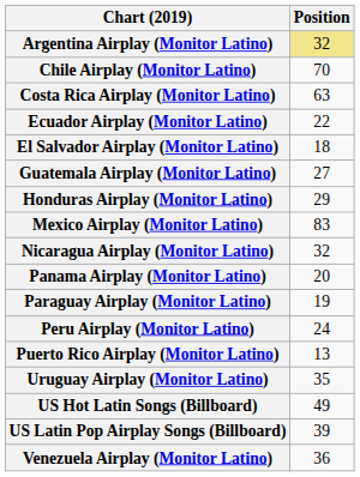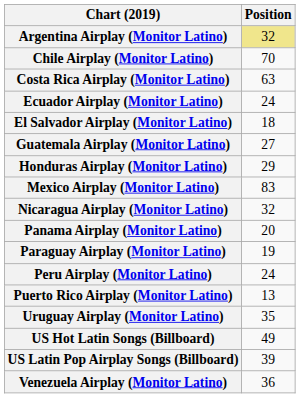 <table class="wikitable sortable plainrowheaders" style="text-align:center">
 <tr>
 <th scope="col">Chart (2019)</th>
 <th scope="col">Position</th>
 </tr>
 <tr>
 <th scope="row">Argentina Airplay (<a href='#'>Monitor Latino</a>)</th>
 <td style="background: khaki;">32</td>
 </tr>
 <tr>
 <th scope="row">Chile Airplay (<a href='#'>Monitor Latino</a>)</th>
 <td>70</td>
 </tr>
 <tr>
 <th scope="row">Costa Rica Airplay (<a href='#'>Monitor Latino</a>)</th>
 <td>63</td>
 </tr>
 <tr>
 <th scope="row">Ecuador Airplay (<a href='#'>Monitor Latino</a>)</th>
-<td>22</td>
+<td>24</td>
 </tr>
 <tr>
 <th scope="row">El Salvador Airplay (<a href='#'>Monitor Latino</a>)</th>
 <td>18</td>
 </tr>
 <tr>
 <th scope="row">Guatemala Airplay (<a href='#'>Monitor Latino</a>)</th>
 <td>27</td>
 </tr>
 <tr>
 <th scope="row">Honduras Airplay (<a href='#'>Monitor Latino</a>)</th>
 <td>29</td>
 </tr>
 <tr>
 <th scope="row">Mexico Airplay (<a href='#'>Monitor Latino</a>)</th>
 <td>83</td>
 </tr>
 <tr>
 <th scope="row">Nicaragua Airplay (<a href='#'>Monitor Latino</a>)</th>
 <td>32</td>
 </tr>
 <tr>
 <th scope="row">Panama Airplay (<a href='#'>Monitor Latino</a>)</th>
 <td>20</td>
 </tr>
 <tr>
 <th scope="row">Paraguay Airplay (<a href='#'>Monitor Latino</a>)</th>
 <td>19</td>
 </tr>
 <tr>
 <th scope="row">Peru Airplay (<a href='#'>Monitor Latino</a>)</th>
 <td>24</td>
 </tr>
 <tr>
 <th scope="row">Puerto Rico Airplay (<a href='#'>Monitor Latino</a>)</th>
 <td>13</td>
 </tr>
 <tr>
 <th scope="row">Uruguay Airplay (<a href='#'>Monitor Latino</a>)</th>
 <td>35</td>
 </tr>
 <tr>
 <th scope="row">US Hot Latin Songs (Billboard)</th>
 <td>49</td>
 </tr>
 <tr>
 <th scope="row">US Latin Pop Airplay Songs (Billboard)</th>
 <td>39</td>
 </tr>
 <tr>
 <th scope="row">Venezuela Airplay (<a href='#'>Monitor Latino</a>)</th>
 <td>36</td>
 </tr>
 </table>
